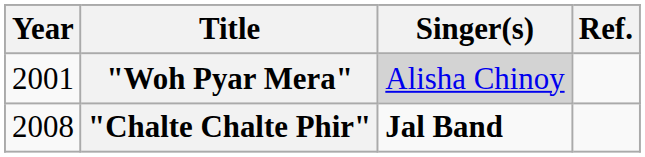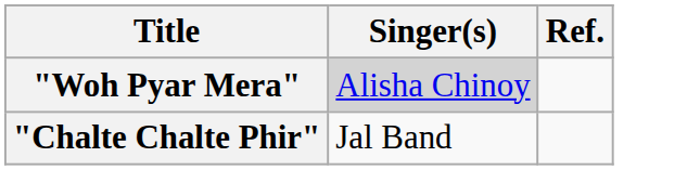 <table class="wikitable plainrowheaders sortable">
 <tr>
-<th scope="col">Year</th>
 <th scope="col">Title</th>
 <th scope="col">Singer(s)</th>
 <th scope="col" class="unsortable">Ref.</th>
 </tr>
 <tr>
-<td>2001</td>
 <th scope="row">"Woh Pyar Mera"</th>
 <td style="background: lightgrey;"><a href='#'>Alisha Chinoy</a></td>
 <td></td>
 </tr>
 <tr>
-<td>2008</td>
 <th scope="row">"Chalte Chalte Phir"</th>
-<td><strong>Jal Band</strong></td>
+<td>Jal Band</td>
 <td></td>
 </tr>
 </table>
